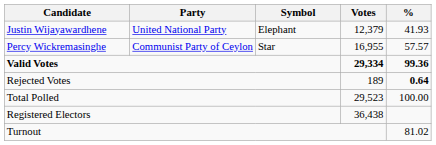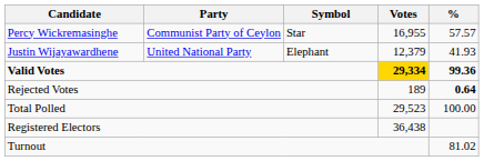 <table class="wikitable" border="1" style="text-align:right;">
 <tr>
 <th align=left width="180">Candidate</th>
 <th align=left width="180">Party</th>
 <th align=left width="120">Symbol</th>
 <th align=left width="60">Votes</th>
 <th align=left width="60">%</th>
 </tr>
 <tr>
+<td align=left><a href='#'>Percy Wickremasinghe</a></td>
+<td align=left><a href='#'>Communist Party of Ceylon</a></td>
+<td align=left>Star</td>
+<td>16,955</td>
+<td>57.57</td>
+</tr>
+<tr>
 <td align=left><a href='#'>Justin Wijayawardhene</a></td>
 <td align=left><a href='#'>United National Party</a></td>
 <td align=left>Elephant</td>
 <td>12,379</td>
 <td>41.93</td>
 </tr>
 <tr>
-<td align=left><a href='#'>Percy Wickremasinghe</a></td>
-<td align=left><a href='#'>Communist Party of Ceylon</a></td>
-<td align=left>Star</td>
-<td>16,955</td>
-<td>57.57</td>
-</tr>
-<tr>
 <td align=left colspan=3><strong>Valid Votes</strong></td>
-<td><strong>29,334</strong></td>
+<td style="background: gold;"><strong>29,334</strong></td>
 <td><strong>99.36</strong></td>
 </tr>
 <tr>
 <td align=left colspan=3>Rejected Votes</td>
 <td>189</td>
 <td><strong>0.64</strong></td>
 </tr>
 <tr>
 <td align=left colspan=3>Total Polled</td>
 <td>29,523</td>
 <td>100.00</td>
 </tr>
 <tr>
 <td align=left colspan=3>Registered Electors</td>
 <td>36,438</td>
 <td></td>
 </tr>
 <tr>
 <td align=left colspan=4>Turnout</td>
 <td>81.02</td>
 </tr>
 </table>
